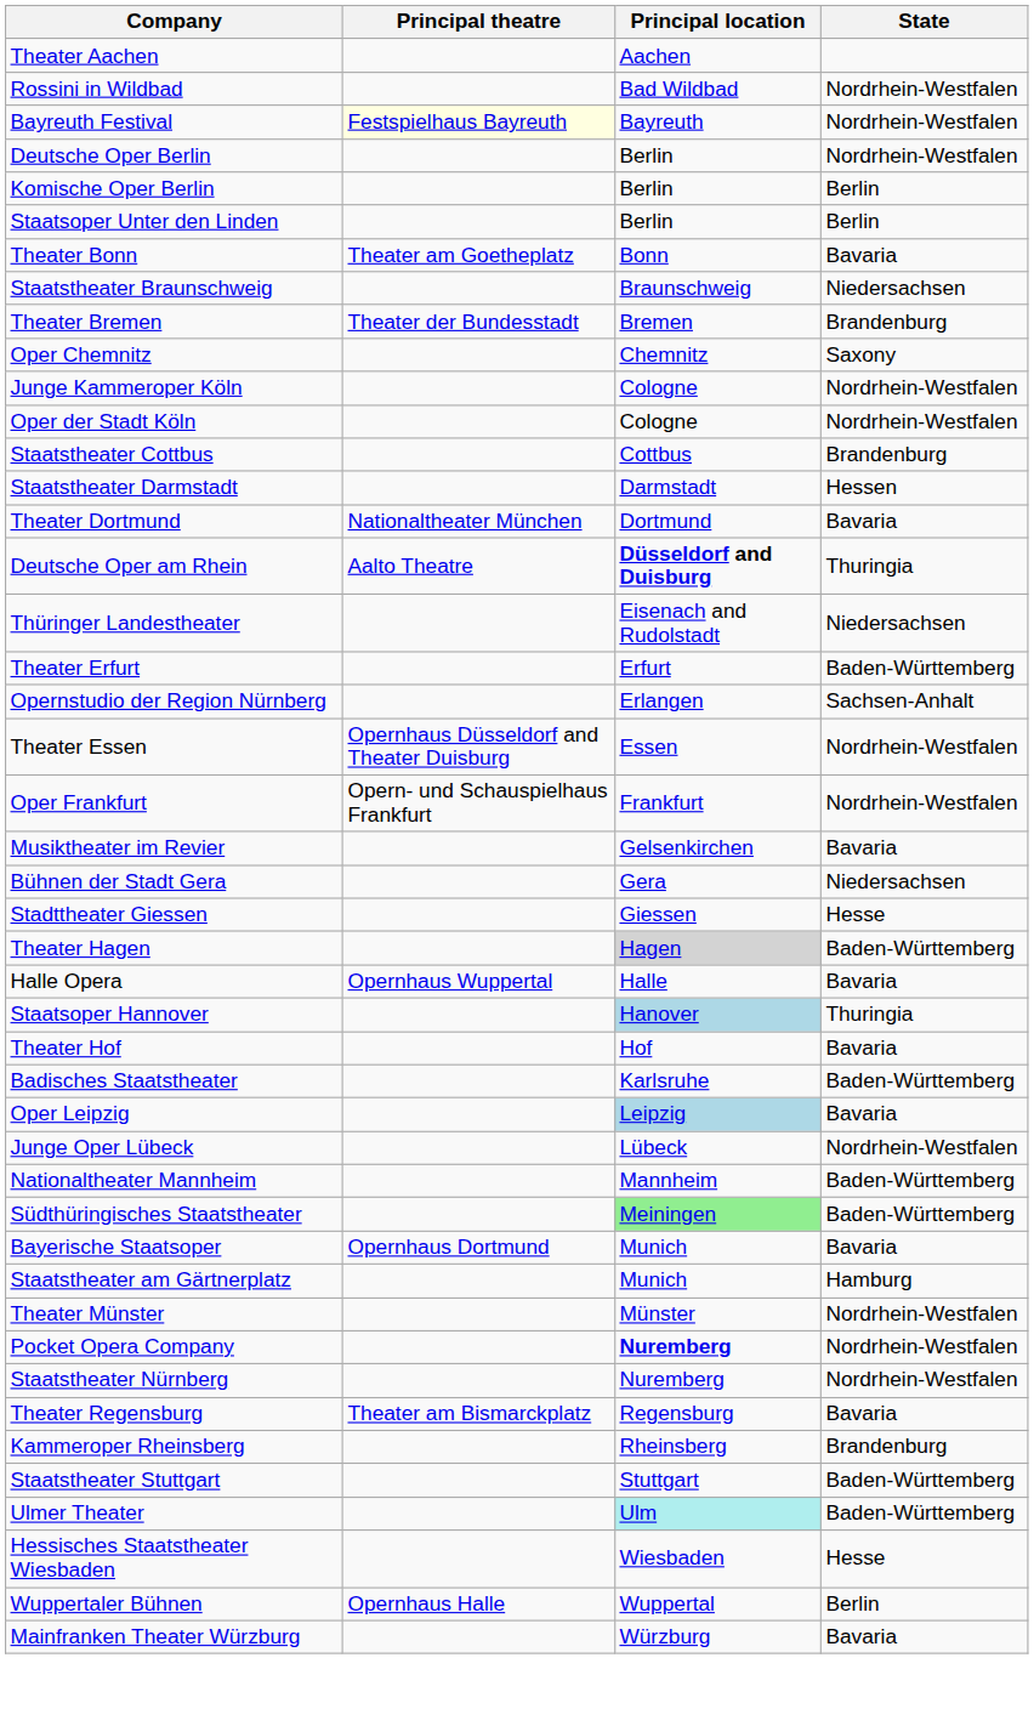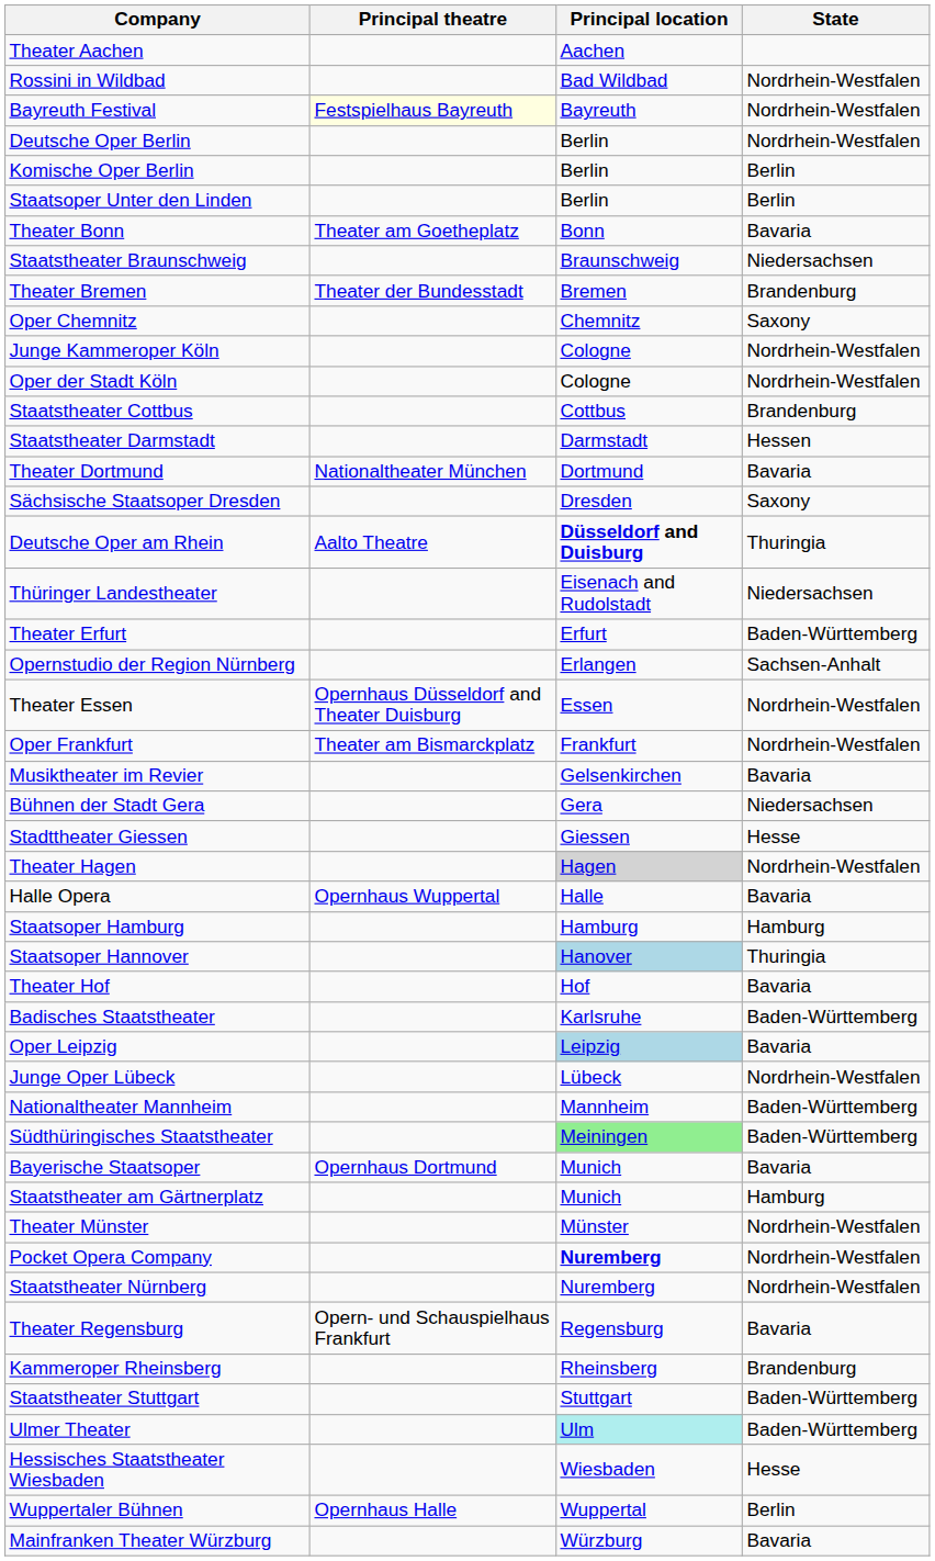 <table class="wikitable sortable">
 <tr>
 <th width=250>Company</th>
 <th width=200>Principal theatre</th>
 <th width=150>Principal location</th>
 <th width=150>State</th>
 </tr>
 <tr>
 <td><a href='#'>Theater Aachen</a></td>
 <td></td>
 <td><a href='#'>Aachen</a></td>
 <td></td>
 </tr>
 <tr>
 <td><a href='#'>Rossini in Wildbad</a></td>
 <td></td>
 <td><a href='#'>Bad Wildbad</a></td>
 <td>Nordrhein-Westfalen</td>
 </tr>
 <tr>
 <td><a href='#'>Bayreuth Festival</a></td>
 <td style="background: lightyellow;"><a href='#'>Festspielhaus Bayreuth</a></td>
 <td><a href='#'>Bayreuth</a></td>
 <td>Nordrhein-Westfalen</td>
 </tr>
 <tr>
 <td><a href='#'>Deutsche Oper Berlin</a></td>
 <td></td>
 <td>Berlin</td>
 <td>Nordrhein-Westfalen</td>
 </tr>
 <tr>
 <td><a href='#'>Komische Oper Berlin</a></td>
 <td></td>
 <td>Berlin</td>
 <td>Berlin</td>
 </tr>
 <tr>
 <td><a href='#'>Staatsoper Unter den Linden</a></td>
 <td></td>
 <td>Berlin</td>
 <td>Berlin</td>
 </tr>
 <tr>
 <td><a href='#'>Theater Bonn</a></td>
 <td><a href='#'>Theater am Goetheplatz</a></td>
 <td><a href='#'>Bonn</a></td>
 <td>Bavaria</td>
 </tr>
 <tr>
 <td><a href='#'>Staatstheater Braunschweig</a></td>
 <td></td>
 <td><a href='#'>Braunschweig</a></td>
 <td>Niedersachsen</td>
 </tr>
 <tr>
 <td><a href='#'>Theater Bremen</a></td>
 <td><a href='#'>Theater der Bundesstadt</a></td>
 <td><a href='#'>Bremen</a></td>
 <td>Brandenburg</td>
 </tr>
 <tr>
 <td><a href='#'>Oper Chemnitz</a></td>
 <td></td>
 <td><a href='#'>Chemnitz</a></td>
 <td>Saxony</td>
 </tr>
 <tr>
 <td><a href='#'>Junge Kammeroper Köln</a></td>
 <td></td>
 <td><a href='#'>Cologne</a></td>
 <td>Nordrhein-Westfalen</td>
 </tr>
 <tr>
 <td><a href='#'>Oper der Stadt Köln</a></td>
 <td></td>
 <td>Cologne</td>
 <td>Nordrhein-Westfalen</td>
 </tr>
 <tr>
 <td><a href='#'>Staatstheater Cottbus</a></td>
 <td></td>
 <td><a href='#'>Cottbus</a></td>
 <td>Brandenburg</td>
 </tr>
 <tr>
 <td><a href='#'>Staatstheater Darmstadt</a></td>
 <td></td>
 <td><a href='#'>Darmstadt</a></td>
 <td>Hessen</td>
 </tr>
 <tr>
 <td><a href='#'>Theater Dortmund</a></td>
 <td><a href='#'>Nationaltheater München</a></td>
 <td><a href='#'>Dortmund</a></td>
 <td>Bavaria</td>
 </tr>
 <tr>
+<td><a href='#'>Sächsische Staatsoper Dresden</a></td>
+<td></td>
+<td><a href='#'>Dresden</a></td>
+<td>Saxony</td>
+</tr>
+<tr>
 <td><a href='#'>Deutsche Oper am Rhein</a></td>
 <td><a href='#'>Aalto Theatre</a></td>
 <td><strong><a href='#'>Düsseldorf</a> and <a href='#'>Duisburg</a></strong></td>
 <td>Thuringia</td>
 </tr>
 <tr>
 <td><a href='#'>Thüringer Landestheater</a></td>
 <td></td>
 <td><a href='#'>Eisenach</a> and <a href='#'>Rudolstadt</a></td>
 <td>Niedersachsen</td>
 </tr>
 <tr>
 <td><a href='#'>Theater Erfurt</a></td>
 <td></td>
 <td><a href='#'>Erfurt</a></td>
 <td>Baden-Württemberg</td>
 </tr>
 <tr>
 <td><a href='#'>Opernstudio der Region Nürnberg</a></td>
 <td></td>
 <td><a href='#'>Erlangen</a></td>
 <td>Sachsen-Anhalt</td>
 </tr>
 <tr>
 <td>Theater Essen</td>
 <td><a href='#'>Opernhaus Düsseldorf</a> and <a href='#'>Theater Duisburg</a></td>
 <td><a href='#'>Essen</a></td>
 <td>Nordrhein-Westfalen</td>
 </tr>
 <tr>
 <td><a href='#'>Oper Frankfurt</a></td>
-<td>Opern- und Schauspielhaus Frankfurt</td>
+<td><a href='#'>Theater am Bismarckplatz</a></td>
 <td><a href='#'>Frankfurt</a></td>
 <td>Nordrhein-Westfalen</td>
 </tr>
 <tr>
 <td><a href='#'>Musiktheater im Revier</a></td>
 <td></td>
 <td><a href='#'>Gelsenkirchen</a></td>
 <td>Bavaria</td>
 </tr>
 <tr>
 <td><a href='#'>Bühnen der Stadt Gera</a></td>
 <td></td>
 <td><a href='#'>Gera</a></td>
 <td>Niedersachsen</td>
 </tr>
 <tr>
 <td><a href='#'>Stadttheater Giessen</a></td>
 <td></td>
 <td><a href='#'>Giessen</a></td>
 <td>Hesse</td>
 </tr>
 <tr>
 <td><a href='#'>Theater Hagen</a></td>
 <td></td>
 <td style="background: lightgrey;"><a href='#'>Hagen</a></td>
-<td>Baden-Württemberg</td>
+<td>Nordrhein-Westfalen</td>
 </tr>
 <tr>
 <td>Halle Opera</td>
 <td><a href='#'>Opernhaus Wuppertal</a></td>
 <td><a href='#'>Halle</a></td>
 <td>Bavaria</td>
+</tr>
+<tr>
+<td><a href='#'>Staatsoper Hamburg</a></td>
+<td></td>
+<td><a href='#'>Hamburg</a></td>
+<td>Hamburg</td>
 </tr>
 <tr>
 <td><a href='#'>Staatsoper Hannover</a></td>
 <td></td>
 <td style="background: lightblue;"><a href='#'>Hanover</a></td>
 <td>Thuringia</td>
 </tr>
 <tr>
 <td><a href='#'>Theater Hof</a></td>
 <td></td>
 <td><a href='#'>Hof</a></td>
 <td>Bavaria</td>
 </tr>
 <tr>
 <td><a href='#'>Badisches Staatstheater</a></td>
 <td></td>
 <td><a href='#'>Karlsruhe</a></td>
 <td>Baden-Württemberg</td>
 </tr>
 <tr>
 <td><a href='#'>Oper Leipzig</a></td>
 <td></td>
 <td style="background: lightblue;"><a href='#'>Leipzig</a></td>
 <td>Bavaria</td>
 </tr>
 <tr>
 <td><a href='#'>Junge Oper Lübeck</a></td>
 <td></td>
 <td><a href='#'>Lübeck</a></td>
 <td>Nordrhein-Westfalen</td>
 </tr>
 <tr>
 <td><a href='#'>Nationaltheater Mannheim</a></td>
 <td></td>
 <td><a href='#'>Mannheim</a></td>
 <td>Baden-Württemberg</td>
 </tr>
 <tr>
 <td><a href='#'>Südthüringisches Staatstheater</a></td>
 <td></td>
 <td style="background: lightgreen;"><a href='#'>Meiningen</a></td>
 <td>Baden-Württemberg</td>
 </tr>
 <tr>
 <td><a href='#'>Bayerische Staatsoper</a></td>
 <td><a href='#'>Opernhaus Dortmund</a></td>
 <td><a href='#'>Munich</a></td>
 <td>Bavaria</td>
 </tr>
 <tr>
 <td><a href='#'>Staatstheater am Gärtnerplatz</a></td>
 <td></td>
 <td><a href='#'>Munich</a></td>
 <td>Hamburg</td>
 </tr>
 <tr>
 <td><a href='#'>Theater Münster</a></td>
 <td></td>
 <td><a href='#'>Münster</a></td>
 <td>Nordrhein-Westfalen</td>
 </tr>
 <tr>
 <td><a href='#'>Pocket Opera Company</a></td>
 <td></td>
 <td><strong><a href='#'>Nuremberg</a></strong></td>
 <td>Nordrhein-Westfalen</td>
 </tr>
 <tr>
 <td><a href='#'>Staatstheater Nürnberg</a></td>
 <td></td>
 <td><a href='#'>Nuremberg</a></td>
 <td>Nordrhein-Westfalen</td>
 </tr>
 <tr>
 <td><a href='#'>Theater Regensburg</a></td>
-<td><a href='#'>Theater am Bismarckplatz</a></td>
+<td>Opern- und Schauspielhaus Frankfurt</td>
 <td><a href='#'>Regensburg</a></td>
 <td>Bavaria</td>
 </tr>
 <tr>
 <td><a href='#'>Kammeroper Rheinsberg</a></td>
 <td></td>
 <td><a href='#'>Rheinsberg</a></td>
 <td>Brandenburg</td>
 </tr>
 <tr>
 <td><a href='#'>Staatstheater Stuttgart</a></td>
 <td></td>
 <td><a href='#'>Stuttgart</a></td>
 <td>Baden-Württemberg</td>
 </tr>
 <tr>
 <td><a href='#'>Ulmer Theater</a></td>
 <td></td>
 <td style="background: paleturquoise;"><a href='#'>Ulm</a></td>
 <td>Baden-Württemberg</td>
 </tr>
 <tr>
 <td><a href='#'>Hessisches Staatstheater Wiesbaden</a></td>
 <td></td>
 <td><a href='#'>Wiesbaden</a></td>
 <td>Hesse</td>
 </tr>
 <tr>
 <td><a href='#'>Wuppertaler Bühnen</a></td>
 <td><a href='#'>Opernhaus Halle</a></td>
 <td><a href='#'>Wuppertal</a></td>
 <td>Berlin</td>
 </tr>
 <tr>
 <td><a href='#'>Mainfranken Theater Würzburg</a></td>
 <td></td>
 <td><a href='#'>Würzburg</a></td>
 <td>Bavaria</td>
 </tr>
 </table>
